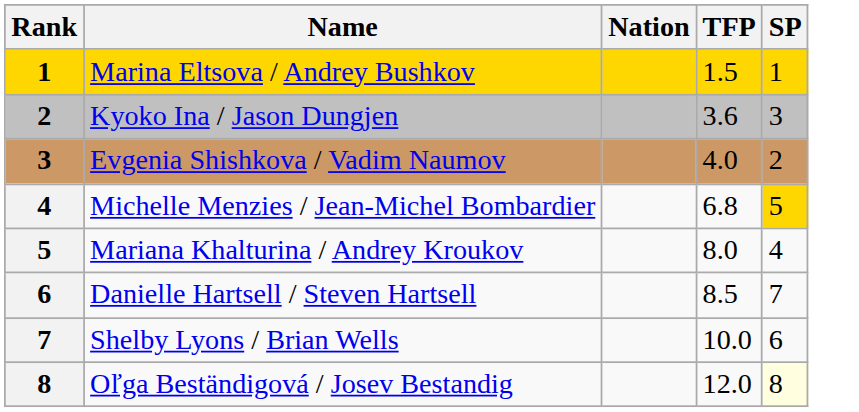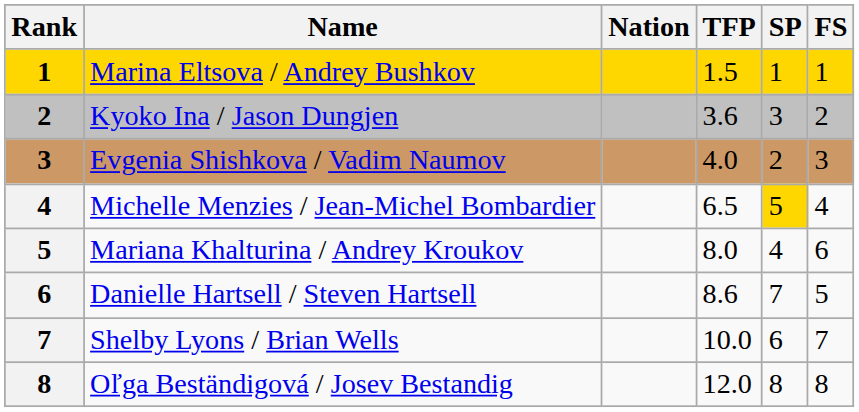 <table class="wikitable">
 <tr>
 <th>Rank</th>
 <th>Name</th>
 <th>Nation</th>
 <th>TFP</th>
 <th>SP</th>
+<th>FS</th>
 </tr>
 <tr bgcolor="gold">
 <td align="center"><strong>1</strong></td>
 <td><a href='#'>Marina Eltsova</a> / <a href='#'>Andrey Bushkov</a></td>
 <td></td>
 <td>1.5</td>
+<td>1</td>
 <td>1</td>
 </tr>
 <tr bgcolor="silver">
 <td align="center"><strong>2</strong></td>
 <td><a href='#'>Kyoko Ina</a> / <a href='#'>Jason Dungjen</a></td>
 <td></td>
 <td>3.6</td>
 <td>3</td>
+<td>2</td>
 </tr>
 <tr bgcolor="cc9966">
 <td align="center"><strong>3</strong></td>
 <td><a href='#'>Evgenia Shishkova</a> / <a href='#'>Vadim Naumov</a></td>
 <td></td>
 <td>4.0</td>
 <td>2</td>
+<td>3</td>
 </tr>
 <tr>
 <th>4</th>
 <td><a href='#'>Michelle Menzies</a> / <a href='#'>Jean-Michel Bombardier</a></td>
 <td></td>
-<td>6.8</td>
+<td>6.5</td>
 <td style="background: gold;">5</td>
+<td>4</td>
 </tr>
 <tr>
 <th>5</th>
 <td><a href='#'>Mariana Khalturina</a> / <a href='#'>Andrey Kroukov</a></td>
 <td></td>
 <td>8.0</td>
 <td>4</td>
+<td>6</td>
 </tr>
 <tr>
 <th>6</th>
 <td><a href='#'>Danielle Hartsell</a> / <a href='#'>Steven Hartsell</a></td>
 <td></td>
-<td>8.5</td>
+<td>8.6</td>
 <td>7</td>
+<td>5</td>
 </tr>
 <tr>
 <th>7</th>
 <td><a href='#'>Shelby Lyons</a> / <a href='#'>Brian Wells</a></td>
 <td></td>
 <td>10.0</td>
 <td>6</td>
+<td>7</td>
 </tr>
 <tr>
 <th>8</th>
 <td><a href='#'>Oľga Beständigová</a> / <a href='#'>Josev Bestandig</a></td>
 <td></td>
 <td>12.0</td>
-<td style="background: lightyellow;">8</td>
+<td>8</td>
+<td>8</td>
 </tr>
 </table>
